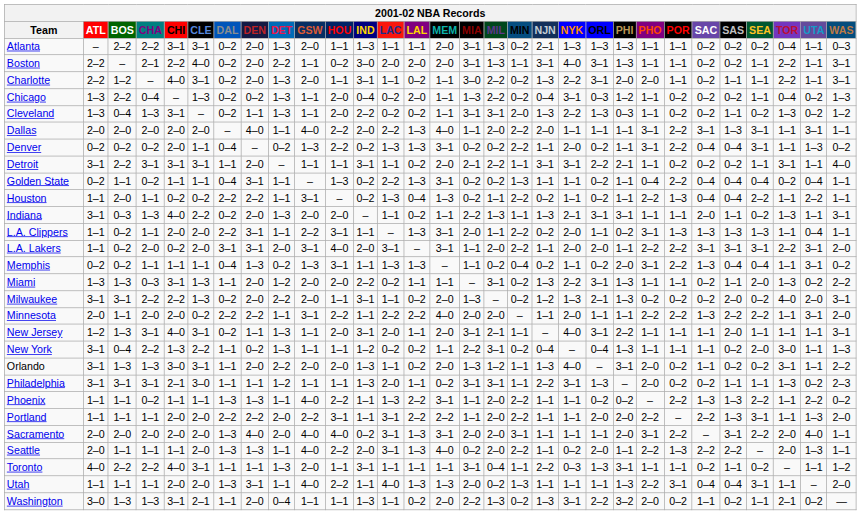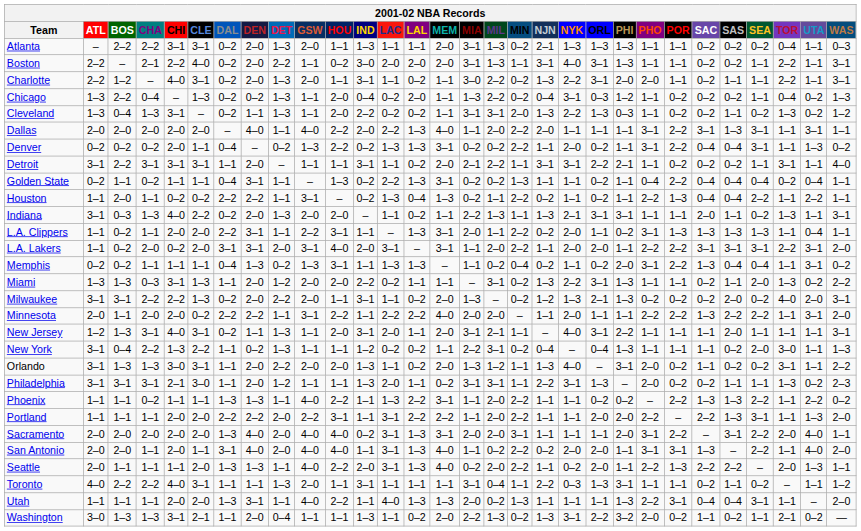 <table class="wikitable" style="font-size:90%; text-align:center;">
 <tr>
 <th colspan=30>2001-02 NBA Records</th>
 </tr>
 <tr>
 <th width=100>Team</th>
 <th style="background:#FF0000;color:#FFFFFF;width=35">ATL</th>
 <th style="background:#006400;color:#FFFFFF;width=35">BOS</th>
 <th style="background:#008080;color:#800080;width=35">CHA</th>
 <th style="background:#FF0000;color:#000000;width=35">CHI</th>
 <th style="background:#000000;color:#5787DC;width=35">CLE</th>
 <th style="background:#0055BA;color:#898D8F;width=35">DAL</th>
 <th style="background:#141A44;color:#BC2224;width=35">DEN</th>
 <th style="background:#006BB7;color:#ED164B;width=35">DET</th>
 <th style="background:#072E63;color:#DC5A34;width=35">GSW</th>
 <th style="background:#002366;color:#FF0000;width=35">HOU</th>
 <th style="background:#000080;color:#FFD700;width=35">IND</th>
 <th style="background:#F9160D;color:#1A2E8B;width=35">LAC</th>
 <th style="background:#800080;color:#FFD700;width=35">LAL</th>
 <th style="background:#000000;color:#0CB2AC;width=35">MEM</th>
 <th style="background:#000000;color:#8B0000;width=35">MIA</th>
 <th style="background:#00471B;color:#5C378A;width=35">MIL</th>
 <th style="background:#044D80;color:#000000;width=35">MIN</th>
 <th style="background:#12305B;color:#C4CED4;width=35">NJN</th>
 <th style="background:#0000FF;color:#FF8C00;width=35">NYK</th>
 <th style="background:#0000FF;color:#000000;width=35">ORL</th>
 <th style="background:#000000;color:#BB9754;width=35">PHI</th>
 <th style="background:#800080;color:#FF4500;width=35">PHO</th>
 <th style="background:#000000;color:#FF0000;width=35">POR</th>
 <th style="background:#6846A8;color:#FFFFFF;width=35">SAC</th>
 <th style="background:#000000;color:#C0C0C0;width=35">SAS</th>
 <th style="background:#005831;color:#FFC322;width=35">SEA</th>
 <th style="background:#7436BF;color:#BE0F34;width=35">TOR</th>
 <th style="background:#644A9C;color:#149BC7;width=35">UTA</th>
 <th style="background:#044D7D;color:#BC7A44;width=35">WAS</th>
 </tr>
 <tr>
 <td style="text-align:left;"><a href='#'>Atlanta</a></td>
 <td>–</td>
 <td>2–2</td>
 <td>2–2</td>
 <td>3–1</td>
 <td>3–1</td>
 <td>0–2</td>
 <td>2–0</td>
 <td>1–3</td>
 <td>2–0</td>
 <td>1–1</td>
 <td>1–3</td>
 <td>1–1</td>
 <td>1–1</td>
 <td>2–0</td>
 <td>3–1</td>
 <td>1–3</td>
 <td>0–2</td>
 <td>2–1</td>
 <td>1–3</td>
 <td>1–3</td>
 <td>1–3</td>
 <td>1–1</td>
 <td>1–1</td>
 <td>0–2</td>
 <td>0–2</td>
 <td>0–2</td>
 <td>0–4</td>
 <td>1–1</td>
 <td>0–3</td>
 </tr>
 <tr>
 <td style="text-align:left;"><a href='#'>Boston</a></td>
 <td>2–2</td>
 <td>–</td>
 <td>2–1</td>
 <td>2–2</td>
 <td>4–0</td>
 <td>0–2</td>
 <td>2–0</td>
 <td>2–2</td>
 <td>1–1</td>
 <td>0–2</td>
 <td>3–0</td>
 <td>2–0</td>
 <td>2–0</td>
 <td>2–0</td>
 <td>3–1</td>
 <td>1–3</td>
 <td>1–1</td>
 <td>3–1</td>
 <td>4–0</td>
 <td>3–1</td>
 <td>1–3</td>
 <td>1–1</td>
 <td>1–1</td>
 <td>0–2</td>
 <td>0–2</td>
 <td>1–1</td>
 <td>2–2</td>
 <td>1–1</td>
 <td>3–1</td>
 </tr>
 <tr>
 <td style="text-align:left;"><a href='#'>Charlotte</a></td>
 <td>2–2</td>
 <td>1–2</td>
 <td>–</td>
 <td>4–0</td>
 <td>3–1</td>
 <td>0–2</td>
 <td>2–0</td>
 <td>1–3</td>
 <td>2–0</td>
 <td>1–1</td>
 <td>3–1</td>
 <td>1–1</td>
 <td>0–2</td>
 <td>1–1</td>
 <td>3–0</td>
 <td>2–2</td>
 <td>0–2</td>
 <td>1–3</td>
 <td>2–2</td>
 <td>3–1</td>
 <td>2–0</td>
 <td>2–0</td>
 <td>1–1</td>
 <td>0–2</td>
 <td>1–1</td>
 <td>1–1</td>
 <td>2–2</td>
 <td>1–1</td>
 <td>3–1</td>
 </tr>
 <tr>
 <td style="text-align:left;"><a href='#'>Chicago</a></td>
 <td>1–3</td>
 <td>2–2</td>
 <td>0–4</td>
 <td>–</td>
 <td>1–3</td>
 <td>0–2</td>
 <td>0–2</td>
 <td>1–3</td>
 <td>1–1</td>
 <td>2–0</td>
 <td>0–4</td>
 <td>0–2</td>
 <td>2–0</td>
 <td>1–1</td>
 <td>1–3</td>
 <td>2–2</td>
 <td>0–2</td>
 <td>0–4</td>
 <td>3–1</td>
 <td>0–3</td>
 <td>1–2</td>
 <td>1–1</td>
 <td>0–2</td>
 <td>0–2</td>
 <td>0–2</td>
 <td>1–1</td>
 <td>0–4</td>
 <td>0–2</td>
 <td>1–3</td>
 </tr>
 <tr>
 <td style="text-align:left;"><a href='#'>Cleveland</a></td>
 <td>1–3</td>
 <td>0–4</td>
 <td>1–3</td>
 <td>3–1</td>
 <td>–</td>
 <td>0–2</td>
 <td>1–1</td>
 <td>1–3</td>
 <td>1–1</td>
 <td>2–0</td>
 <td>2–2</td>
 <td>0–2</td>
 <td>0–2</td>
 <td>1–1</td>
 <td>3–1</td>
 <td>3–1</td>
 <td>2–0</td>
 <td>1–3</td>
 <td>2–2</td>
 <td>1–3</td>
 <td>0–3</td>
 <td>1–1</td>
 <td>0–2</td>
 <td>0–2</td>
 <td>1–1</td>
 <td>0–2</td>
 <td>1–3</td>
 <td>0–2</td>
 <td>1–2</td>
 </tr>
 <tr>
 <td style="text-align:left;"><a href='#'>Dallas</a></td>
 <td>2–0</td>
 <td>2–0</td>
 <td>2–0</td>
 <td>2–0</td>
 <td>2–0</td>
 <td>–</td>
 <td>4–0</td>
 <td>1–1</td>
 <td>4–0</td>
 <td>2–2</td>
 <td>2–0</td>
 <td>2–2</td>
 <td>1–3</td>
 <td>4–0</td>
 <td>1–1</td>
 <td>2–0</td>
 <td>2–2</td>
 <td>2–0</td>
 <td>1–1</td>
 <td>1–1</td>
 <td>1–1</td>
 <td>3–1</td>
 <td>2–2</td>
 <td>3–1</td>
 <td>1–3</td>
 <td>3–1</td>
 <td>1–1</td>
 <td>3–1</td>
 <td>1–1</td>
 </tr>
 <tr>
 <td style="text-align:left;"><a href='#'>Denver</a></td>
 <td>0–2</td>
 <td>0–2</td>
 <td>0–2</td>
 <td>2–0</td>
 <td>1–1</td>
 <td>0–4</td>
 <td>–</td>
 <td>0–2</td>
 <td>1–3</td>
 <td>2–2</td>
 <td>0–2</td>
 <td>1–3</td>
 <td>1–3</td>
 <td>3–1</td>
 <td>0–2</td>
 <td>0–2</td>
 <td>2–2</td>
 <td>1–1</td>
 <td>2–0</td>
 <td>0–2</td>
 <td>1–1</td>
 <td>3–1</td>
 <td>2–2</td>
 <td>0–4</td>
 <td>0–4</td>
 <td>3–1</td>
 <td>1–1</td>
 <td>1–3</td>
 <td>0–2</td>
 </tr>
 <tr>
 <td style="text-align:left;"><a href='#'>Detroit</a></td>
 <td>3–1</td>
 <td>2–2</td>
 <td>3–1</td>
 <td>3–1</td>
 <td>3–1</td>
 <td>1–1</td>
 <td>2–0</td>
 <td>–</td>
 <td>1–1</td>
 <td>1–1</td>
 <td>3–1</td>
 <td>1–1</td>
 <td>0–2</td>
 <td>2–0</td>
 <td>2–1</td>
 <td>2–2</td>
 <td>1–1</td>
 <td>3–1</td>
 <td>3–1</td>
 <td>2–2</td>
 <td>2–1</td>
 <td>1–1</td>
 <td>0–2</td>
 <td>0–2</td>
 <td>0–2</td>
 <td>1–1</td>
 <td>3–1</td>
 <td>1–1</td>
 <td>4–0</td>
 </tr>
 <tr>
 <td style="text-align:left;"><a href='#'>Golden State</a></td>
 <td>0–2</td>
 <td>1–1</td>
 <td>0–2</td>
 <td>1–1</td>
 <td>1–1</td>
 <td>0–4</td>
 <td>3–1</td>
 <td>1–1</td>
 <td>–</td>
 <td>1–3</td>
 <td>0–2</td>
 <td>2–2</td>
 <td>1–3</td>
 <td>3–1</td>
 <td>0–2</td>
 <td>0–2</td>
 <td>1–3</td>
 <td>1–1</td>
 <td>1–1</td>
 <td>0–2</td>
 <td>1–1</td>
 <td>0–4</td>
 <td>2–2</td>
 <td>0–4</td>
 <td>0–4</td>
 <td>0–4</td>
 <td>0–2</td>
 <td>0–4</td>
 <td>1–1</td>
 </tr>
 <tr>
 <td style="text-align:left;"><a href='#'>Houston</a></td>
 <td>1–1</td>
 <td>2–0</td>
 <td>1–1</td>
 <td>0–2</td>
 <td>0–2</td>
 <td>2–2</td>
 <td>2–2</td>
 <td>1–1</td>
 <td>3–1</td>
 <td>–</td>
 <td>0–2</td>
 <td>1–3</td>
 <td>0–4</td>
 <td>1–3</td>
 <td>0–2</td>
 <td>1–1</td>
 <td>2–2</td>
 <td>0–2</td>
 <td>1–1</td>
 <td>0–2</td>
 <td>1–1</td>
 <td>2–2</td>
 <td>1–3</td>
 <td>0–4</td>
 <td>0–4</td>
 <td>2–2</td>
 <td>1–1</td>
 <td>2–2</td>
 <td>1–1</td>
 </tr>
 <tr>
 <td style="text-align:left;"><a href='#'>Indiana</a></td>
 <td>3–1</td>
 <td>0–3</td>
 <td>1–3</td>
 <td>4–0</td>
 <td>2–2</td>
 <td>0–2</td>
 <td>2–0</td>
 <td>1–3</td>
 <td>2–0</td>
 <td>2–0</td>
 <td>–</td>
 <td>1–1</td>
 <td>0–2</td>
 <td>1–1</td>
 <td>2–2</td>
 <td>1–3</td>
 <td>1–1</td>
 <td>1–3</td>
 <td>2–1</td>
 <td>3–1</td>
 <td>3–1</td>
 <td>1–1</td>
 <td>1–1</td>
 <td>2–0</td>
 <td>1–1</td>
 <td>0–2</td>
 <td>1–3</td>
 <td>1–1</td>
 <td>3–1</td>
 </tr>
 <tr>
 <td style="text-align:left;"><a href='#'>L.A. Clippers</a></td>
 <td>1–1</td>
 <td>0–2</td>
 <td>1–1</td>
 <td>2–0</td>
 <td>2–0</td>
 <td>2–2</td>
 <td>3–1</td>
 <td>1–1</td>
 <td>2–2</td>
 <td>3–1</td>
 <td>1–1</td>
 <td>–</td>
 <td>1–3</td>
 <td>3–1</td>
 <td>2–0</td>
 <td>1–1</td>
 <td>2–2</td>
 <td>0–2</td>
 <td>2–0</td>
 <td>1–1</td>
 <td>0–2</td>
 <td>3–1</td>
 <td>1–3</td>
 <td>1–3</td>
 <td>1–3</td>
 <td>1–3</td>
 <td>1–1</td>
 <td>0–4</td>
 <td>1–1</td>
 </tr>
 <tr>
 <td style="text-align:left;"><a href='#'>L.A. Lakers</a></td>
 <td>1–1</td>
 <td>0–2</td>
 <td>2–0</td>
 <td>0–2</td>
 <td>2–0</td>
 <td>3–1</td>
 <td>3–1</td>
 <td>2–0</td>
 <td>3–1</td>
 <td>4–0</td>
 <td>2–0</td>
 <td>3–1</td>
 <td>–</td>
 <td>3–1</td>
 <td>1–1</td>
 <td>2–0</td>
 <td>2–2</td>
 <td>1–1</td>
 <td>2–0</td>
 <td>2–0</td>
 <td>1–1</td>
 <td>2–2</td>
 <td>2–2</td>
 <td>3–1</td>
 <td>3–1</td>
 <td>3–1</td>
 <td>2–2</td>
 <td>3–1</td>
 <td>2–0</td>
 </tr>
 <tr>
 <td style="text-align:left;"><a href='#'>Memphis</a></td>
 <td>0–2</td>
 <td>0–2</td>
 <td>1–1</td>
 <td>1–1</td>
 <td>1–1</td>
 <td>0–4</td>
 <td>1–3</td>
 <td>0–2</td>
 <td>1–3</td>
 <td>3–1</td>
 <td>1–1</td>
 <td>1–3</td>
 <td>1–3</td>
 <td>–</td>
 <td>1–1</td>
 <td>0–2</td>
 <td>0–4</td>
 <td>0–2</td>
 <td>1–1</td>
 <td>0–2</td>
 <td>2–0</td>
 <td>3–1</td>
 <td>2–2</td>
 <td>1–3</td>
 <td>0–4</td>
 <td>0–4</td>
 <td>1–1</td>
 <td>3–1</td>
 <td>0–2</td>
 </tr>
 <tr>
 <td style="text-align:left;"><a href='#'>Miami</a></td>
 <td>1–3</td>
 <td>1–3</td>
 <td>0–3</td>
 <td>3–1</td>
 <td>1–3</td>
 <td>1–1</td>
 <td>2–0</td>
 <td>1–2</td>
 <td>2–0</td>
 <td>2–0</td>
 <td>2–2</td>
 <td>0–2</td>
 <td>1–1</td>
 <td>1–1</td>
 <td>–</td>
 <td>3–1</td>
 <td>0–2</td>
 <td>1–3</td>
 <td>2–2</td>
 <td>3–1</td>
 <td>1–3</td>
 <td>1–1</td>
 <td>1–1</td>
 <td>0–2</td>
 <td>1–1</td>
 <td>2–0</td>
 <td>1–3</td>
 <td>0–2</td>
 <td>2–2</td>
 </tr>
 <tr>
 <td style="text-align:left;"><a href='#'>Milwaukee</a></td>
 <td>3–1</td>
 <td>3–1</td>
 <td>2–2</td>
 <td>2–2</td>
 <td>1–3</td>
 <td>0–2</td>
 <td>2–0</td>
 <td>2–2</td>
 <td>2–0</td>
 <td>1–1</td>
 <td>3–1</td>
 <td>1–1</td>
 <td>0–2</td>
 <td>2–0</td>
 <td>1–3</td>
 <td>–</td>
 <td>0–2</td>
 <td>1–2</td>
 <td>1–3</td>
 <td>2–1</td>
 <td>1–3</td>
 <td>0–2</td>
 <td>0–2</td>
 <td>0–2</td>
 <td>2–0</td>
 <td>0–2</td>
 <td>4–0</td>
 <td>2–0</td>
 <td>3–1</td>
 </tr>
 <tr>
 <td style="text-align:left;"><a href='#'>Minnesota</a></td>
 <td>2–0</td>
 <td>1–1</td>
 <td>2–0</td>
 <td>2–0</td>
 <td>0–2</td>
 <td>2–2</td>
 <td>2–2</td>
 <td>1–1</td>
 <td>3–1</td>
 <td>2–2</td>
 <td>1–1</td>
 <td>2–2</td>
 <td>2–2</td>
 <td>4–0</td>
 <td>2–0</td>
 <td>2–0</td>
 <td>–</td>
 <td>1–1</td>
 <td>2–0</td>
 <td>1–1</td>
 <td>1–1</td>
 <td>2–2</td>
 <td>2–2</td>
 <td>1–3</td>
 <td>2–2</td>
 <td>2–2</td>
 <td>1–1</td>
 <td>3–1</td>
 <td>2–0</td>
 </tr>
 <tr>
 <td style="text-align:left;"><a href='#'>New Jersey</a></td>
 <td>1–2</td>
 <td>1–3</td>
 <td>3–1</td>
 <td>4–0</td>
 <td>3–1</td>
 <td>0–2</td>
 <td>1–1</td>
 <td>1–3</td>
 <td>1–1</td>
 <td>2–0</td>
 <td>3–1</td>
 <td>2–0</td>
 <td>1–1</td>
 <td>2–0</td>
 <td>3–1</td>
 <td>2–1</td>
 <td>1–1</td>
 <td>–</td>
 <td>4–0</td>
 <td>3–1</td>
 <td>2–2</td>
 <td>1–1</td>
 <td>1–1</td>
 <td>1–1</td>
 <td>2–0</td>
 <td>1–1</td>
 <td>1–1</td>
 <td>1–1</td>
 <td>3–1</td>
 </tr>
 <tr>
 <td style="text-align:left;"><a href='#'>New York</a></td>
 <td>3–1</td>
 <td>0–4</td>
 <td>2–2</td>
 <td>1–3</td>
 <td>2–2</td>
 <td>1–1</td>
 <td>0–2</td>
 <td>1–3</td>
 <td>1–1</td>
 <td>1–1</td>
 <td>1–2</td>
 <td>0–2</td>
 <td>0–2</td>
 <td>1–1</td>
 <td>2–2</td>
 <td>3–1</td>
 <td>0–2</td>
 <td>0–4</td>
 <td>–</td>
 <td>0–4</td>
 <td>1–3</td>
 <td>1–1</td>
 <td>1–1</td>
 <td>1–1</td>
 <td>0–2</td>
 <td>2–0</td>
 <td>3–0</td>
 <td>1–1</td>
 <td>1–3</td>
 </tr>
 <tr>
 <td style="text-align:left;">Orlando</td>
 <td>3–1</td>
 <td>1–3</td>
 <td>1–3</td>
 <td>3–0</td>
 <td>3–1</td>
 <td>1–1</td>
 <td>2–0</td>
 <td>2–2</td>
 <td>2–0</td>
 <td>2–0</td>
 <td>1–3</td>
 <td>1–1</td>
 <td>0–2</td>
 <td>2–0</td>
 <td>1–3</td>
 <td>1–2</td>
 <td>1–1</td>
 <td>1–3</td>
 <td>4–0</td>
 <td>–</td>
 <td>3–1</td>
 <td>2–0</td>
 <td>0–2</td>
 <td>1–1</td>
 <td>0–2</td>
 <td>0–2</td>
 <td>3–1</td>
 <td>1–1</td>
 <td>2–2</td>
 </tr>
 <tr>
 <td style="text-align:left;"><a href='#'>Philadelphia</a></td>
 <td>3–1</td>
 <td>3–1</td>
 <td>3–1</td>
 <td>2–1</td>
 <td>3–0</td>
 <td>1–1</td>
-<td>1–1</td>
+<td>2–0</td>
 <td>1–2</td>
 <td>1–1</td>
 <td>1–1</td>
 <td>1–3</td>
 <td>2–0</td>
 <td>1–1</td>
 <td>0–2</td>
 <td>3–1</td>
 <td>3–1</td>
 <td>1–1</td>
 <td>2–2</td>
 <td>3–1</td>
 <td>1–3</td>
 <td>–</td>
 <td>2–0</td>
 <td>0–2</td>
 <td>0–2</td>
 <td>1–1</td>
 <td>1–1</td>
 <td>1–3</td>
 <td>0–2</td>
 <td>2–3</td>
 </tr>
 <tr>
 <td style="text-align:left;"><a href='#'>Phoenix</a></td>
 <td>1–1</td>
 <td>1–1</td>
 <td>0–2</td>
 <td>1–1</td>
 <td>1–1</td>
 <td>1–3</td>
 <td>1–3</td>
 <td>1–1</td>
 <td>4–0</td>
 <td>2–2</td>
 <td>1–1</td>
 <td>1–3</td>
 <td>2–2</td>
 <td>3–1</td>
 <td>1–1</td>
 <td>2–0</td>
 <td>2–2</td>
 <td>1–1</td>
 <td>1–1</td>
 <td>0–2</td>
 <td>0–2</td>
 <td>–</td>
 <td>2–2</td>
 <td>1–3</td>
 <td>1–3</td>
 <td>2–2</td>
 <td>1–1</td>
 <td>2–2</td>
 <td>0–2</td>
 </tr>
 <tr>
 <td style="text-align:left;"><a href='#'>Portland</a></td>
 <td>1–1</td>
 <td>1–1</td>
 <td>1–1</td>
 <td>2–0</td>
 <td>2–0</td>
 <td>2–2</td>
 <td>2–2</td>
 <td>2–0</td>
 <td>2–2</td>
 <td>3–1</td>
 <td>1–1</td>
 <td>3–1</td>
 <td>2–2</td>
 <td>2–2</td>
 <td>1–1</td>
 <td>2–0</td>
 <td>2–2</td>
 <td>1–1</td>
 <td>1–1</td>
 <td>2–0</td>
 <td>2–0</td>
 <td>2–2</td>
 <td>–</td>
 <td>2–2</td>
 <td>1–3</td>
 <td>3–1</td>
 <td>1–1</td>
 <td>1–3</td>
 <td>2–0</td>
 </tr>
 <tr>
 <td style="text-align:left;"><a href='#'>Sacramento</a></td>
 <td>2–0</td>
 <td>2–0</td>
 <td>2–0</td>
 <td>2–0</td>
 <td>2–0</td>
 <td>1–3</td>
 <td>4–0</td>
 <td>2–0</td>
 <td>4–0</td>
 <td>4–0</td>
 <td>0–2</td>
 <td>3–1</td>
 <td>1–3</td>
 <td>3–1</td>
 <td>2–0</td>
 <td>2–0</td>
 <td>3–1</td>
 <td>1–1</td>
 <td>1–1</td>
 <td>1–1</td>
 <td>2–0</td>
 <td>3–1</td>
 <td>2–2</td>
 <td>–</td>
 <td>3–1</td>
 <td>2–2</td>
 <td>2–0</td>
 <td>4–0</td>
 <td>1–1</td>
+</tr>
+<tr>
+<td style="text-align:left;"><a href='#'>San Antonio</a></td>
+<td>2–0</td>
+<td>2–0</td>
+<td>1–1</td>
+<td>2–0</td>
+<td>1–1</td>
+<td>3–1</td>
+<td>4–0</td>
+<td>2–0</td>
+<td>4–0</td>
+<td>4–0</td>
+<td>1–1</td>
+<td>3–1</td>
+<td>1–3</td>
+<td>4–0</td>
+<td>1–1</td>
+<td>0–2</td>
+<td>2–2</td>
+<td>0–2</td>
+<td>2–0</td>
+<td>2–0</td>
+<td>1–1</td>
+<td>3–1</td>
+<td>3–1</td>
+<td>1–3</td>
+<td>–</td>
+<td>2–2</td>
+<td>1–1</td>
+<td>4–0</td>
+<td>2–0</td>
 </tr>
 <tr>
 <td style="text-align:left;"><a href='#'>Seattle</a></td>
 <td>2–0</td>
 <td>1–1</td>
 <td>1–1</td>
 <td>1–1</td>
 <td>2–0</td>
 <td>1–3</td>
 <td>1–3</td>
 <td>1–1</td>
 <td>4–0</td>
 <td>2–2</td>
 <td>2–0</td>
 <td>3–1</td>
 <td>1–3</td>
 <td>4–0</td>
 <td>0–2</td>
 <td>2–0</td>
 <td>2–2</td>
 <td>1–1</td>
 <td>0–2</td>
 <td>2–0</td>
 <td>1–1</td>
 <td>2–2</td>
 <td>1–3</td>
 <td>2–2</td>
 <td>2–2</td>
 <td>–</td>
 <td>2–0</td>
 <td>1–3</td>
 <td>1–1</td>
 </tr>
 <tr>
 <td style="text-align:left;"><a href='#'>Toronto</a></td>
 <td>4–0</td>
 <td>2–2</td>
 <td>2–2</td>
 <td>4–0</td>
 <td>3–1</td>
 <td>1–1</td>
 <td>1–1</td>
 <td>1–3</td>
 <td>2–0</td>
 <td>1–1</td>
 <td>3–1</td>
 <td>1–1</td>
 <td>1–1</td>
 <td>1–1</td>
 <td>3–1</td>
 <td>0–4</td>
 <td>1–1</td>
 <td>2–2</td>
 <td>0–3</td>
 <td>1–3</td>
 <td>3–1</td>
 <td>1–1</td>
 <td>1–1</td>
 <td>0–2</td>
 <td>1–1</td>
 <td>0–2</td>
 <td>–</td>
 <td>1–1</td>
 <td>1–2</td>
 </tr>
 <tr>
 <td style="text-align:left;"><a href='#'>Utah</a></td>
 <td>1–1</td>
 <td>1–1</td>
 <td>1–1</td>
 <td>2–0</td>
 <td>2–0</td>
 <td>1–3</td>
 <td>3–1</td>
 <td>1–1</td>
 <td>4–0</td>
 <td>2–2</td>
 <td>1–1</td>
 <td>4–0</td>
 <td>1–3</td>
 <td>1–3</td>
 <td>2–0</td>
 <td>0–2</td>
 <td>1–3</td>
 <td>1–1</td>
 <td>1–1</td>
 <td>1–1</td>
 <td>1–3</td>
 <td>2–2</td>
 <td>3–1</td>
 <td>0–4</td>
 <td>0–4</td>
 <td>3–1</td>
 <td>1–1</td>
 <td>–</td>
 <td>2–0</td>
 </tr>
 <tr>
 <td style="text-align:left;"><a href='#'>Washington</a></td>
 <td>3–0</td>
 <td>1–3</td>
 <td>1–3</td>
 <td>3–1</td>
 <td>2–1</td>
 <td>1–1</td>
 <td>2–0</td>
 <td>0–4</td>
 <td>1–1</td>
 <td>1–1</td>
 <td>1–3</td>
 <td>1–1</td>
 <td>0–2</td>
 <td>2–0</td>
 <td>2–2</td>
 <td>1–3</td>
 <td>0–2</td>
 <td>1–3</td>
 <td>3–1</td>
 <td>2–2</td>
 <td>3–2</td>
 <td>2–0</td>
 <td>0–2</td>
 <td>1–1</td>
 <td>0–2</td>
 <td>1–1</td>
 <td>2–1</td>
 <td>0–2</td>
 <td>—</td>
 </tr>
 </table>
